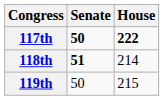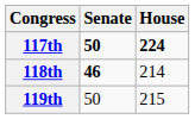 <table class="wikitable" style="margin-left:1em">
 <tr>
 <th>Congress</th>
 <th>Senate</th>
 <th>House</th>
 </tr>
 <tr>
 <th><a href='#'>117th</a></th>
 <td><strong>50</strong></td>
-<td><strong>222</strong></td>
+<td><strong>224</strong></td>
 </tr>
 <tr>
 <th><a href='#'>118th</a></th>
-<td><strong>51</strong></td>
+<td><strong>46</strong></td>
 <td>214</td>
 </tr>
 <tr>
 <th><a href='#'>119th</a></th>
 <td>50</td>
 <td>215</td>
 </tr>
 </table>
